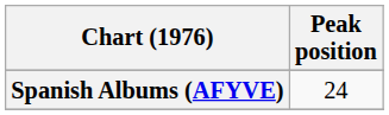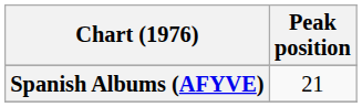 <table class="wikitable sortable plainrowheaders">
 <tr>
 <th>Chart (1976)</th>
 <th>Peak<br>position</th>
 </tr>
 <tr>
 </tr>
 <tr>
 <th scope="row">Spanish Albums (<a href='#'>AFYVE</a>)</th>
-<td align="center">24</td>
+<td align="center">21</td>
 </tr>
 <tr>
 </tr>
 <tr>
 </tr>
 <tr>
 </tr>
 </table>
